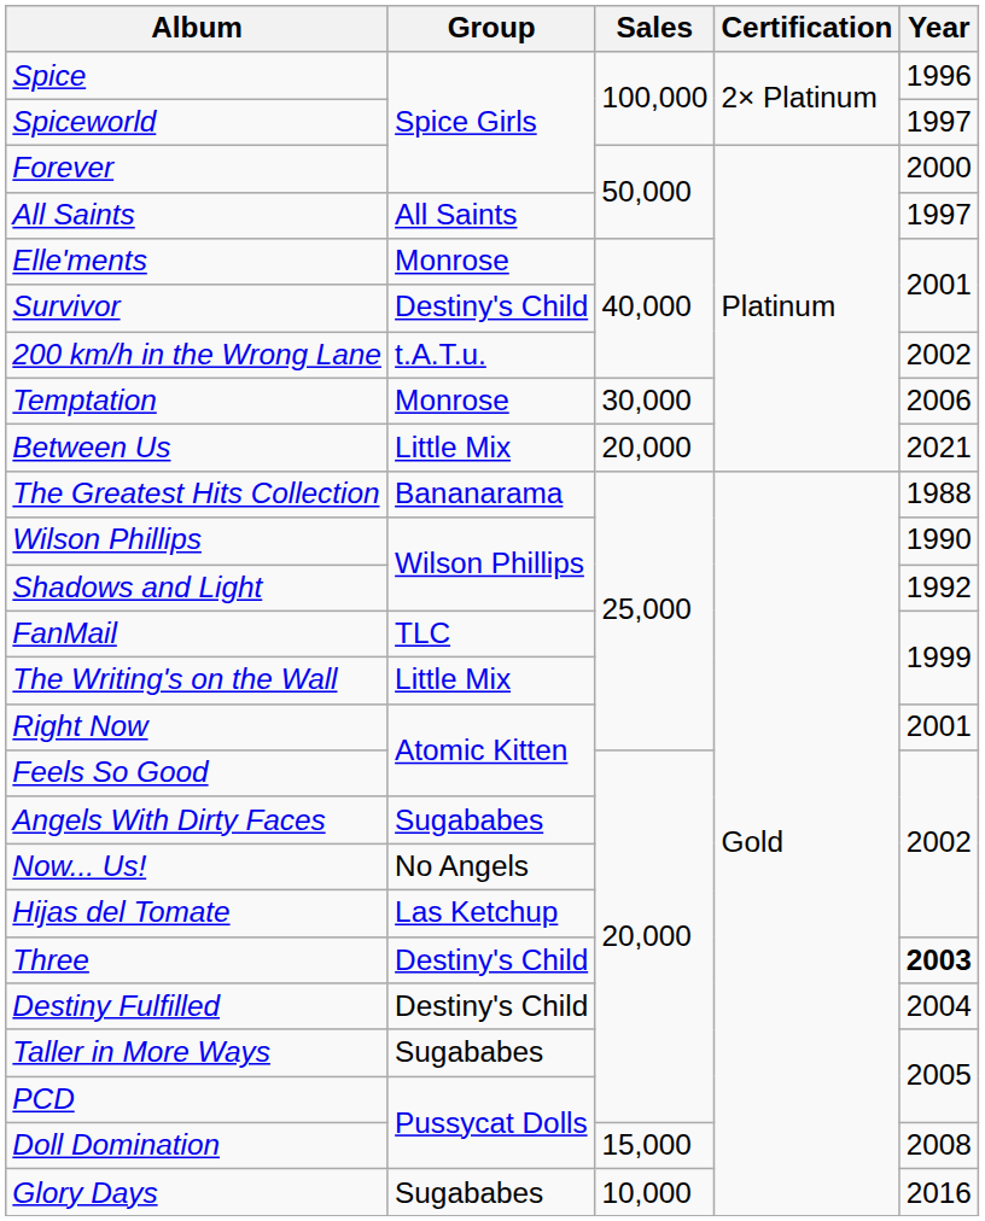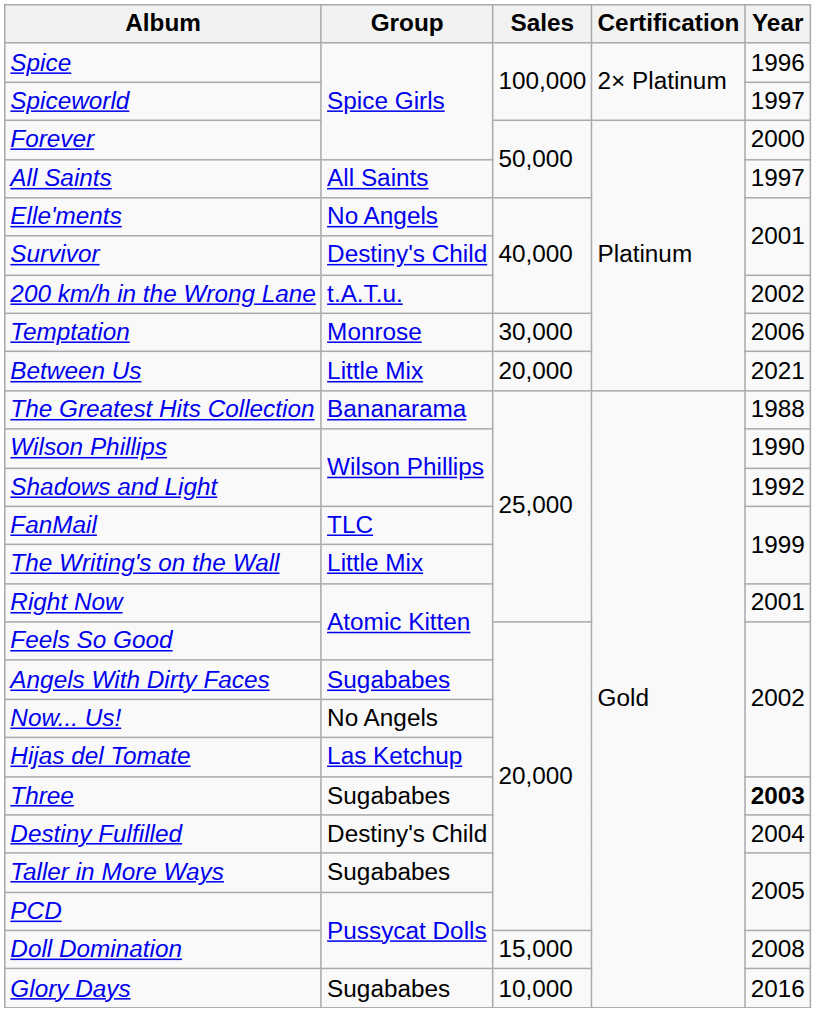 <table class="wikitable">
 <tr>
 <th>Album</th>
 <th>Group</th>
 <th>Sales<br> </th>
 <th>Certification</th>
 <th>Year</th>
 </tr>
 <tr>
 <td><em><a href='#'>Spice</a></em></td>
 <td rowspan="3"><a href='#'>Spice Girls</a></td>
 <td rowspan="2">100,000</td>
 <td rowspan="2">2× Platinum</td>
 <td>1996</td>
 </tr>
 <tr>
 <td><em><a href='#'>Spiceworld</a></em></td>
 <td>1997</td>
 </tr>
 <tr>
 <td><em><a href='#'>Forever</a></em></td>
 <td rowspan="2">50,000</td>
 <td rowspan="7">Platinum</td>
 <td>2000</td>
 </tr>
 <tr>
 <td><em><a href='#'>All Saints</a></em></td>
 <td><a href='#'>All Saints</a></td>
 <td>1997</td>
 </tr>
 <tr>
 <td><em><a href='#'>Elle'ments</a></em></td>
-<td><a href='#'>Monrose</a></td>
+<td><a href='#'>No Angels</a></td>
 <td rowspan="3">40,000</td>
 <td rowspan="2">2001</td>
 </tr>
 <tr>
 <td><em><a href='#'>Survivor</a></em></td>
 <td><a href='#'>Destiny's Child</a></td>
 </tr>
 <tr>
 <td><em><a href='#'>200 km/h in the Wrong Lane</a></em></td>
 <td><a href='#'>t.A.T.u.</a></td>
 <td>2002</td>
 </tr>
 <tr>
 <td><em><a href='#'>Temptation</a></em></td>
 <td><a href='#'>Monrose</a></td>
 <td>30,000</td>
 <td>2006</td>
 </tr>
 <tr>
 <td><em><a href='#'>Between Us</a></em></td>
 <td><a href='#'>Little Mix</a></td>
 <td>20,000</td>
 <td>2021</td>
 </tr>
 <tr>
 <td><em><a href='#'>The Greatest Hits Collection</a></em></td>
 <td><a href='#'>Bananarama</a></td>
 <td rowspan="6">25,000</td>
 <td rowspan="16">Gold</td>
 <td>1988</td>
 </tr>
 <tr>
 <td><em><a href='#'>Wilson Phillips</a></em></td>
 <td rowspan="2"><a href='#'>Wilson Phillips</a></td>
 <td>1990</td>
 </tr>
 <tr>
 <td><em><a href='#'>Shadows and Light</a></em></td>
 <td>1992</td>
 </tr>
 <tr>
 <td><em><a href='#'>FanMail</a></em></td>
 <td><a href='#'>TLC</a></td>
 <td rowspan="2">1999</td>
 </tr>
 <tr>
 <td><em><a href='#'>The Writing's on the Wall</a></em></td>
 <td><a href='#'>Little Mix</a></td>
 </tr>
 <tr>
 <td><em><a href='#'>Right Now</a></em></td>
 <td rowspan="2"><a href='#'>Atomic Kitten</a></td>
 <td>2001</td>
 </tr>
 <tr>
 <td><em><a href='#'>Feels So Good</a></em></td>
 <td rowspan="8">20,000</td>
 <td rowspan="4">2002</td>
 </tr>
 <tr>
 <td><em><a href='#'>Angels With Dirty Faces</a></em></td>
 <td><a href='#'>Sugababes</a></td>
 </tr>
 <tr>
 <td><em><a href='#'>Now... Us!</a></em></td>
 <td>No Angels</td>
 </tr>
 <tr>
 <td><em><a href='#'>Hijas del Tomate</a></em></td>
 <td><a href='#'>Las Ketchup</a></td>
 </tr>
 <tr>
 <td><em><a href='#'>Three</a></em></td>
-<td><a href='#'>Destiny's Child</a></td>
+<td>Sugababes</td>
 <td><strong>2003</strong></td>
 </tr>
 <tr>
 <td><em><a href='#'>Destiny Fulfilled</a></em></td>
 <td>Destiny's Child</td>
 <td>2004</td>
 </tr>
 <tr>
 <td><em><a href='#'>Taller in More Ways</a></em></td>
 <td>Sugababes</td>
 <td rowspan="2">2005</td>
 </tr>
 <tr>
 <td><em><a href='#'>PCD</a></em></td>
 <td rowspan="2"><a href='#'>Pussycat Dolls</a></td>
 </tr>
 <tr>
 <td><em><a href='#'>Doll Domination</a></em></td>
 <td>15,000</td>
 <td>2008</td>
 </tr>
 <tr>
 <td><em><a href='#'>Glory Days</a></em></td>
 <td>Sugababes</td>
 <td>10,000</td>
 <td>2016</td>
 </tr>
 <tr>
 </tr>
 </table>
